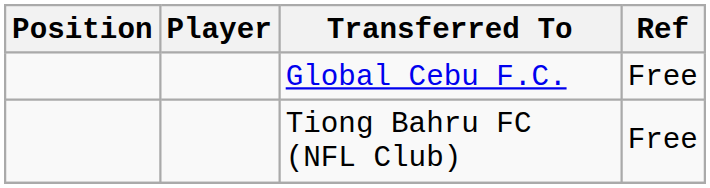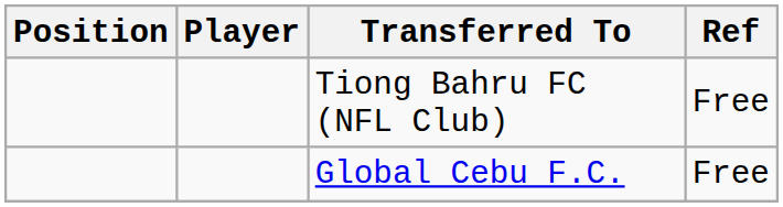 <table class="wikitable sortable" style="width:50%; text-align:center; font-size:100%; text-align:left;">
 <tr>
 <th><strong>Position</strong></th>
 <th><strong>Player</strong></th>
 <th><strong>Transferred To</strong></th>
 <th><strong>Ref</strong></th>
 </tr>
 <tr>
 <td></td>
 <td></td>
+<td> Tiong Bahru FC (NFL Club)</td>
+<td>Free</td>
+</tr>
+<tr>
+<td></td>
+<td></td>
 <td> <a href='#'>Global Cebu F.C.</a></td>
 <td>Free </td>
 </tr>
 <tr>
-<td></td>
-<td></td>
-<td> Tiong Bahru FC (NFL Club)</td>
-<td>Free</td>
-</tr>
-<tr>
 </tr>
 </table>
